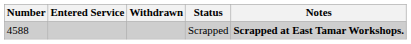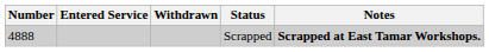 <table class="sortable wikitable" border="1">
 <tr>
 <th>Number</th>
 <th>Entered Service</th>
 <th>Withdrawn</th>
 <th>Status</th>
 <th>Notes</th>
 </tr>
 <tr style="background:#cecece;">
-<td>4588</td>
+<td>4888</td>
 <td></td>
 <td></td>
 <td>Scrapped</td>
 <td><strong>Scrapped at East Tamar Workshops.</strong></td>
 </tr>
 </table>
